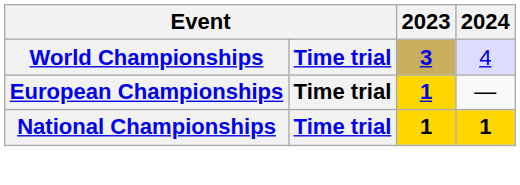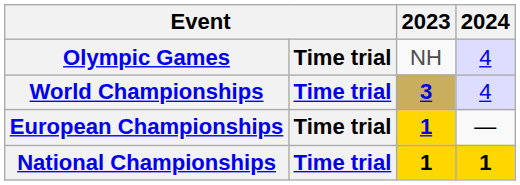 <table class="wikitable plainrowheaders">
 <tr>
 <th scope="col" colspan=2>Event</th>
 <th scope="col">2023</th>
 <th scope="col">2024</th>
+</tr>
+<tr style="text-align:center;">
+<th scope="row"> <a href='#'>Olympic Games</a></th>
+<th scope="row">Time trial</th>
+<td style="color:#4d4d4d;">NH</td>
+<td style="background:#ddf;"><a href='#'>4</a></td>
 </tr>
 <tr style="text-align:center;">
 <th scope="row"> <a href='#'>World Championships</a></th>
 <th scope="row"><a href='#'>Time trial</a></th>
 <td style="background:#C9AE5D;"><a href='#'><strong>3</strong></a></td>
 <td style="background:#ddf;"><a href='#'>4</a></td>
 </tr>
 <tr style="text-align:center;">
 <th scope="row"> <a href='#'>European Championships</a></th>
 <th scope="row">Time trial</th>
 <td style="background:gold;"><a href='#'><strong>1</strong></a></td>
 <td>—</td>
 </tr>
 <tr style="text-align:center;">
 <th scope="row"> <a href='#'>National Championships</a></th>
 <th scope="row"><a href='#'>Time trial</a></th>
 <td style="background:gold;"><strong>1</strong></td>
 <td style="background:gold;"><strong>1</strong></td>
 </tr>
 </table>
